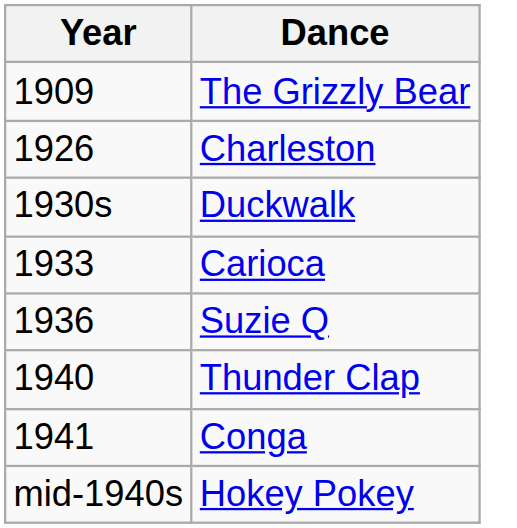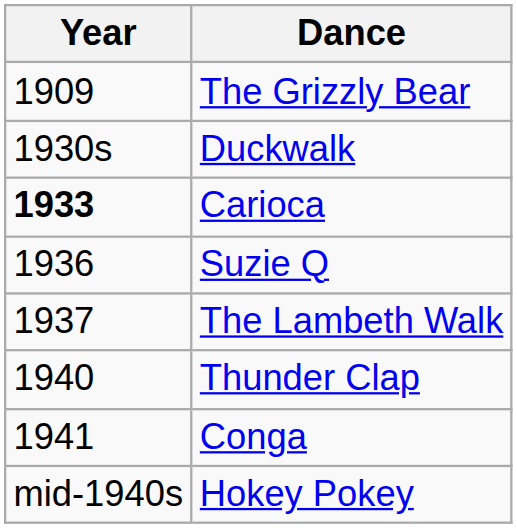 <table class="wikitable sortable">
 <tr>
 <th>Year</th>
 <th>Dance</th>
 </tr>
 <tr>
 <td>1909</td>
 <td><a href='#'>The Grizzly Bear</a></td>
 </tr>
 <tr>
-<td>1926</td>
-<td><a href='#'>Charleston</a></td>
-</tr>
-<tr>
 <td>1930s</td>
 <td><a href='#'>Duckwalk</a></td>
 </tr>
 <tr>
-<td>1933</td>
+<td><strong>1933</strong></td>
 <td><a href='#'>Carioca</a></td>
 </tr>
 <tr>
 <td>1936</td>
 <td><a href='#'>Suzie Q</a></td>
+</tr>
+<tr>
+<td>1937</td>
+<td><a href='#'>The Lambeth Walk</a></td>
 </tr>
 <tr>
 <td>1940</td>
 <td><a href='#'>Thunder Clap</a></td>
 </tr>
 <tr>
 <td>1941</td>
 <td><a href='#'>Conga</a></td>
 </tr>
 <tr>
 <td data-sort-value="1945">mid-1940s</td>
 <td><a href='#'>Hokey Pokey</a></td>
 </tr>
 </table>
